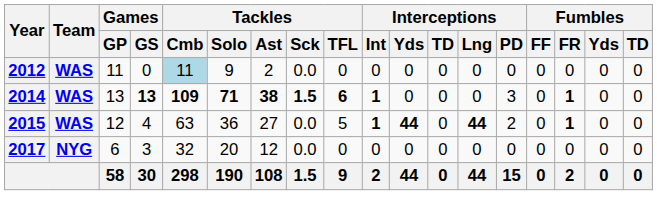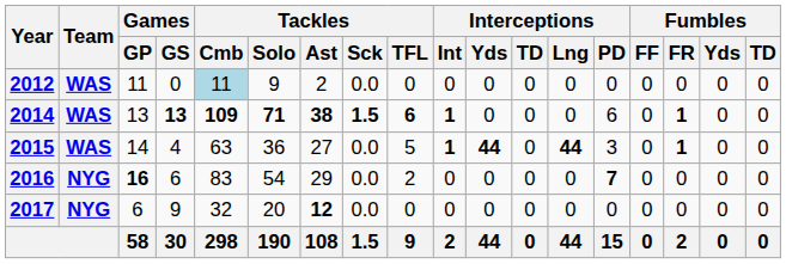 <table class="wikitable" style="text-align:center">
 <tr>
 <th rowspan="2">Year</th>
 <th rowspan="2">Team</th>
 <th colspan="2">Games</th>
 <th colspan="5">Tackles</th>
 <th colspan="5">Interceptions</th>
 <th colspan="4">Fumbles</th>
 </tr>
 <tr>
 <th>GP</th>
 <th>GS</th>
 <th>Cmb</th>
 <th>Solo</th>
 <th>Ast</th>
 <th>Sck</th>
 <th>TFL</th>
 <th>Int</th>
 <th>Yds</th>
 <th>TD</th>
 <th>Lng</th>
 <th>PD</th>
 <th>FF</th>
 <th>FR</th>
 <th>Yds</th>
 <th>TD</th>
 </tr>
 <tr>
 <th><a href='#'>2012</a></th>
 <th><a href='#'>WAS</a></th>
 <td>11</td>
 <td>0</td>
 <td style="background: lightblue;">11</td>
 <td>9</td>
 <td>2</td>
 <td>0.0</td>
 <td>0</td>
 <td>0</td>
 <td>0</td>
 <td>0</td>
 <td>0</td>
 <td>0</td>
 <td>0</td>
 <td>0</td>
 <td>0</td>
 <td>0</td>
 </tr>
 <tr>
 <th><a href='#'>2014</a></th>
 <th><a href='#'>WAS</a></th>
 <td>13</td>
 <td><strong>13</strong></td>
 <td><strong>109</strong></td>
 <td><strong>71</strong></td>
 <td><strong>38</strong></td>
 <td><strong>1.5</strong></td>
 <td><strong>6</strong></td>
 <td><strong>1</strong></td>
 <td>0</td>
 <td>0</td>
 <td>0</td>
-<td>3</td>
+<td>6</td>
 <td>0</td>
 <td><strong>1</strong></td>
 <td>0</td>
 <td>0</td>
 </tr>
 <tr>
 <th><a href='#'>2015</a></th>
 <th><a href='#'>WAS</a></th>
-<td>12</td>
+<td>14</td>
 <td>4</td>
 <td>63</td>
 <td>36</td>
 <td>27</td>
 <td>0.0</td>
 <td>5</td>
 <td><strong>1</strong></td>
 <td><strong>44</strong></td>
 <td>0</td>
 <td><strong>44</strong></td>
+<td>3</td>
+<td>0</td>
+<td><strong>1</strong></td>
+<td>0</td>
+<td>0</td>
+</tr>
+<tr>
+<th><a href='#'>2016</a></th>
+<th><a href='#'>NYG</a></th>
+<td><strong>16</strong></td>
+<td>6</td>
+<td>83</td>
+<td>54</td>
+<td>29</td>
+<td>0.0</td>
 <td>2</td>
 <td>0</td>
-<td><strong>1</strong></td>
+<td>0</td>
+<td>0</td>
+<td>0</td>
+<td><strong>7</strong></td>
+<td>0</td>
+<td>0</td>
 <td>0</td>
 <td>0</td>
 </tr>
 <tr>
 <th><a href='#'>2017</a></th>
 <th><a href='#'>NYG</a></th>
 <td>6</td>
-<td>3</td>
+<td>9</td>
 <td>32</td>
 <td>20</td>
-<td>12</td>
+<td><strong>12</strong></td>
 <td>0.0</td>
 <td>0</td>
 <td>0</td>
 <td>0</td>
 <td>0</td>
 <td>0</td>
 <td>0</td>
 <td>0</td>
 <td>0</td>
 <td>0</td>
 <td>0</td>
 </tr>
 <tr>
 <th colspan="2"></th>
 <th>58</th>
 <th>30</th>
 <th>298</th>
 <th>190</th>
 <th>108</th>
 <th>1.5</th>
 <th>9</th>
 <th>2</th>
 <th>44</th>
 <th>0</th>
 <th>44</th>
 <th>15</th>
 <th>0</th>
 <th>2</th>
 <th>0</th>
 <th>0</th>
 </tr>
 </table>
